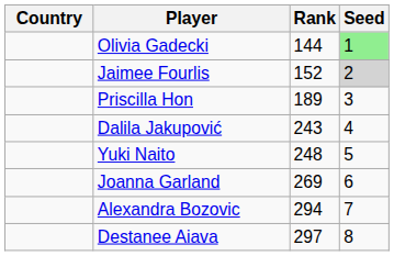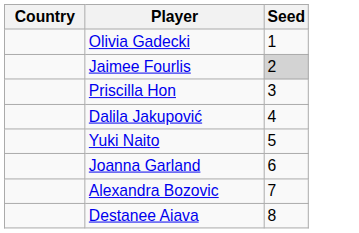 <table class="wikitable">
 <tr>
 <th width="75">Country</th>
 <th width="175">Player</th>
-<th>Rank</th>
 <th>Seed</th>
 </tr>
 <tr>
 <td></td>
 <td><a href='#'>Olivia Gadecki</a></td>
-<td>144</td>
-<td style="background: lightgreen;">1</td>
+<td>1</td>
 </tr>
 <tr>
 <td></td>
 <td><a href='#'>Jaimee Fourlis</a></td>
-<td>152</td>
 <td style="background: lightgrey;">2</td>
 </tr>
 <tr>
 <td></td>
 <td><a href='#'>Priscilla Hon</a></td>
-<td>189</td>
 <td>3</td>
 </tr>
 <tr>
 <td></td>
 <td><a href='#'>Dalila Jakupović</a></td>
-<td>243</td>
 <td>4</td>
 </tr>
 <tr>
 <td></td>
 <td><a href='#'>Yuki Naito</a></td>
-<td>248</td>
 <td>5</td>
 </tr>
 <tr>
 <td></td>
 <td><a href='#'>Joanna Garland</a></td>
-<td>269</td>
 <td>6</td>
 </tr>
 <tr>
 <td></td>
 <td><a href='#'>Alexandra Bozovic</a></td>
-<td>294</td>
 <td>7</td>
 </tr>
 <tr>
 <td></td>
 <td><a href='#'>Destanee Aiava</a></td>
-<td>297</td>
 <td>8</td>
 </tr>
 </table>
